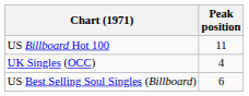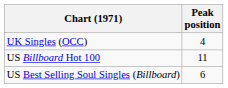 <table class="wikitable sortable">
 <tr>
 <th>Chart (1971)</th>
 <th>Peak<br>position</th>
 </tr>
 <tr>
+<td><a href='#'>UK Singles</a> (<a href='#'>OCC</a>)</td>
+<td align="center">4</td>
+</tr>
+<tr>
 <td>US <a href='#'><em>Billboard</em> Hot 100</a></td>
 <td align="center">11</td>
-</tr>
-<tr>
-<td><a href='#'>UK Singles</a> (<a href='#'>OCC</a>)</td>
-<td align="center">4</td>
 </tr>
 <tr>
 <td>US <a href='#'>Best Selling Soul Singles</a> (<em>Billboard</em>)</td>
 <td align="center">6</td>
 </tr>
 </table>
